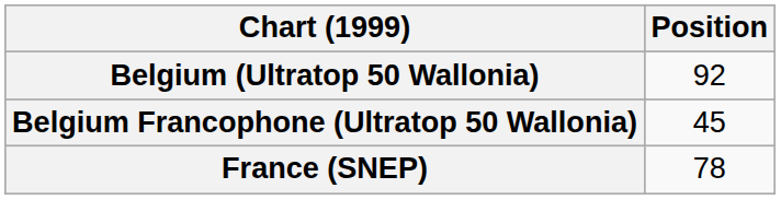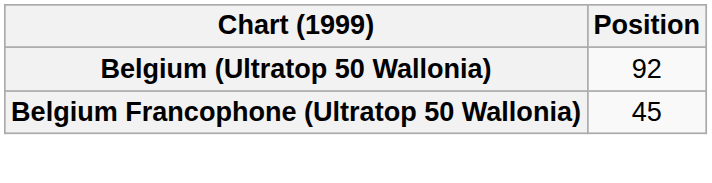 <table class="wikitable sortable plainrowheaders" style="text-align:center">
 <tr>
 <th scope="col">Chart (1999)</th>
 <th scope="col">Position</th>
 </tr>
 <tr>
 <th scope="row">Belgium (Ultratop 50 Wallonia)</th>
 <td>92</td>
 </tr>
 <tr>
 <th scope="row">Belgium Francophone (Ultratop 50 Wallonia)</th>
 <td>45</td>
 </tr>
-<tr>
-<th scope="row">France (SNEP)</th>
-<td>78</td>
-</tr>
 </table>
